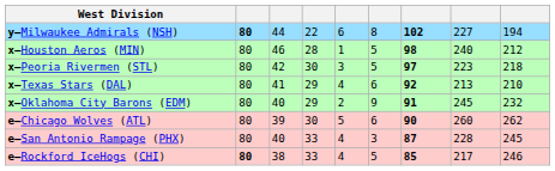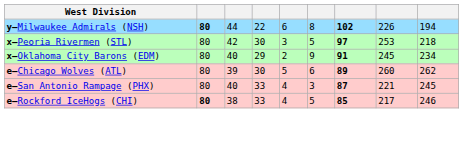 <table class="wikitable" style="width:50em">
 <tr bgcolor="#DDDDFF">
 <th width="35%">West Division</th>
 <th width="5%"></th>
 <th width="5%"></th>
 <th width="5%"></th>
 <th width="5%"></th>
 <th width="5%"></th>
 <th width="7.5%"></th>
 <th width="7.5%"></th>
 <th width="7.5%"></th>
 </tr>
 <tr bgcolor=#97DEFF>
 <td><strong>y–</strong><a href='#'>Milwaukee Admirals</a> (<a href='#'>NSH</a>)</td>
 <td><strong>80</strong></td>
 <td>44</td>
 <td>22</td>
 <td>6</td>
 <td>8</td>
 <td><strong>102</strong></td>
-<td>227</td>
+<td>226</td>
 <td>194</td>
-</tr>
-<tr bgcolor=#bbffbb>
-<td><strong>x–</strong><a href='#'>Houston Aeros</a> (<a href='#'>MIN</a>)</td>
-<td>80</td>
-<td>46</td>
-<td>28</td>
-<td>1</td>
-<td>5</td>
-<td><strong>98</strong></td>
-<td>240</td>
-<td>212</td>
 </tr>
 <tr bgcolor=#bbffbb>
 <td><strong>x–</strong><a href='#'>Peoria Rivermen</a> (<a href='#'>STL</a>)</td>
 <td>80</td>
 <td>42</td>
 <td>30</td>
 <td>3</td>
 <td>5</td>
 <td><strong>97</strong></td>
-<td>223</td>
+<td>253</td>
 <td>218</td>
-</tr>
-<tr bgcolor=#bbffbb>
-<td><strong>x–</strong><a href='#'>Texas Stars</a> (<a href='#'>DAL</a>)</td>
-<td>80</td>
-<td>41</td>
-<td>29</td>
-<td>4</td>
-<td>6</td>
-<td><strong>92</strong></td>
-<td>213</td>
-<td>210</td>
 </tr>
 <tr bgcolor=#bbffbb>
 <td><strong>x–</strong><a href='#'>Oklahoma City Barons</a> (<a href='#'>EDM</a>)</td>
 <td>80</td>
 <td>40</td>
 <td>29</td>
 <td>2</td>
 <td>9</td>
 <td><strong>91</strong></td>
 <td>245</td>
-<td>232</td>
+<td>234</td>
 </tr>
 <tr bgcolor=ffcccc>
 <td><strong>e–</strong><a href='#'>Chicago Wolves</a> (<a href='#'>ATL</a>)</td>
 <td>80</td>
 <td>39</td>
 <td>30</td>
 <td>5</td>
 <td>6</td>
-<td><strong>90</strong></td>
+<td><strong>89</strong></td>
 <td>260</td>
 <td>262</td>
 </tr>
 <tr bgcolor=#ffcccc>
 <td><strong>e–</strong><a href='#'>San Antonio Rampage</a> (<a href='#'>PHX</a>)</td>
 <td>80</td>
 <td>40</td>
 <td>33</td>
 <td>4</td>
 <td>3</td>
 <td><strong>87</strong></td>
-<td>228</td>
+<td>221</td>
 <td>245</td>
 </tr>
 <tr bgcolor=#ffcccc>
 <td><strong>e–</strong><a href='#'>Rockford IceHogs</a> (<a href='#'>CHI</a>)</td>
 <td><strong>80</strong></td>
 <td>38</td>
 <td>33</td>
 <td>4</td>
 <td>5</td>
 <td><strong>85</strong></td>
 <td>217</td>
 <td>246</td>
 </tr>
 </table>
